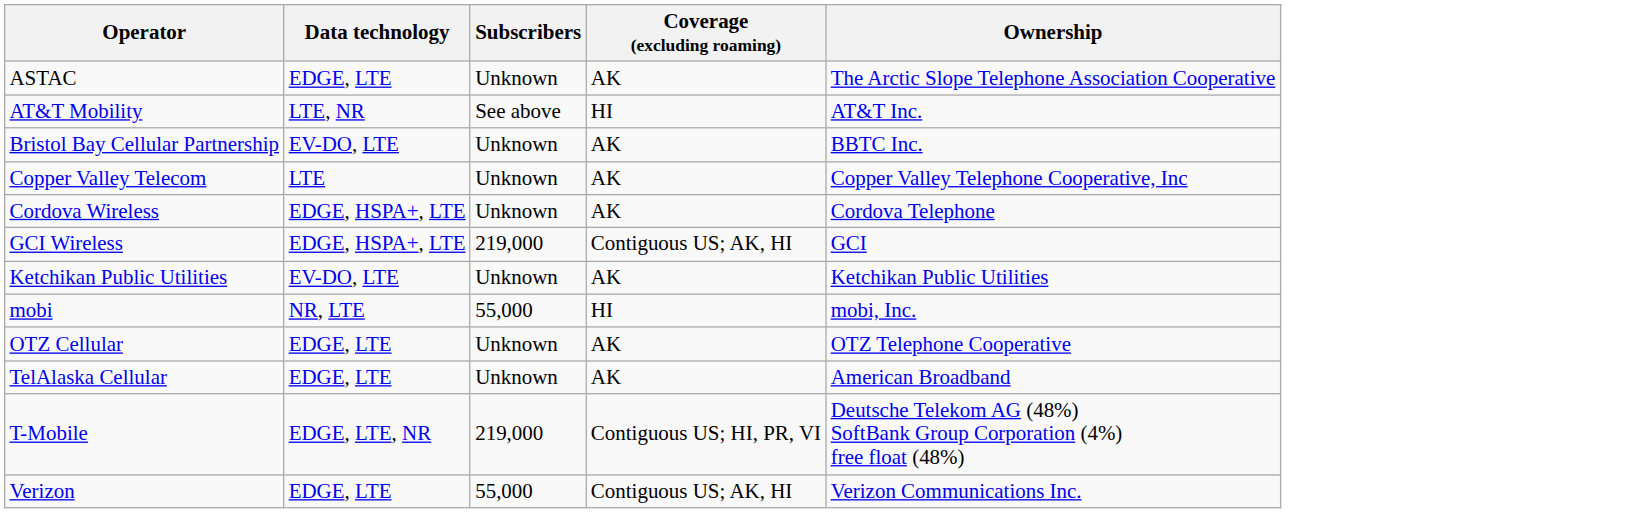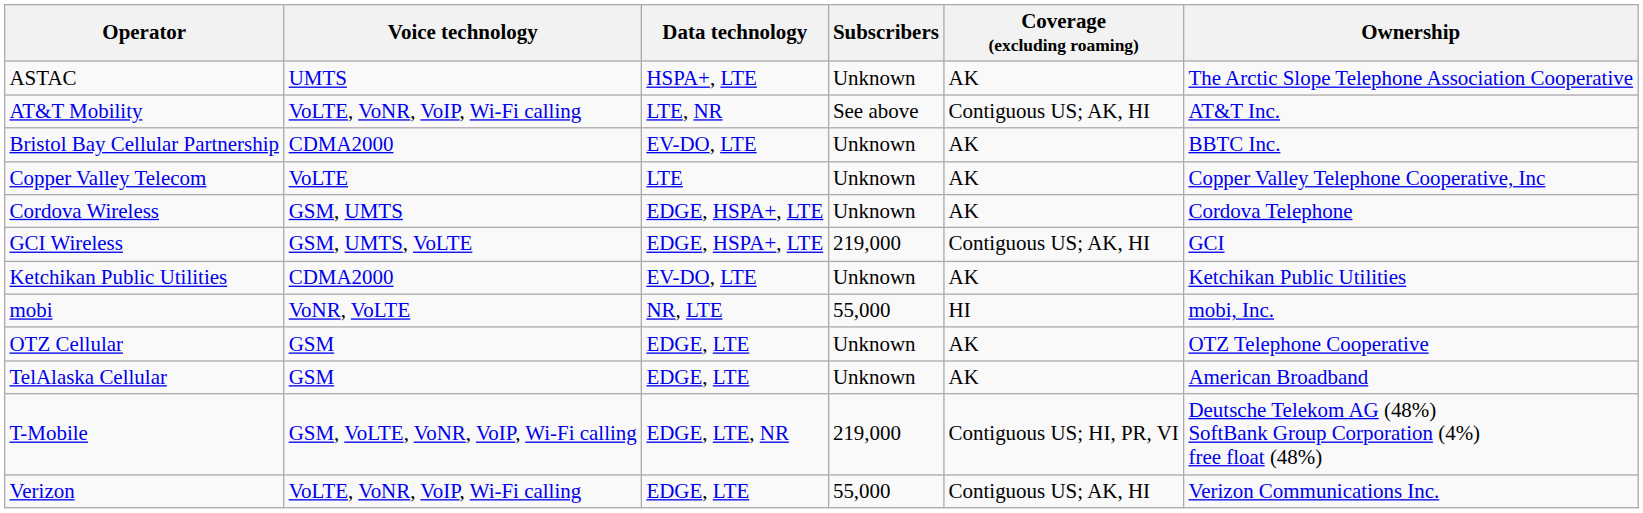 <table class="toccolours sortable wikitable">
 <tr>
 <th>Operator</th>
+<th>Voice technology</th>
 <th>Data technology</th>
 <th data-sort-type="number">Subscribers</th>
 <th>Coverage <br><small>(excluding roaming)</small></th>
 <th>Ownership</th>
 </tr>
 <tr>
 <td>ASTAC</td>
-<td><a href='#'>EDGE</a>, <a href='#'>LTE</a></td>
+<td><a href='#'>UMTS</a></td>
+<td><a href='#'>HSPA+</a>, <a href='#'>LTE</a></td>
 <td>Unknown</td>
 <td>AK</td>
 <td><a href='#'>The Arctic Slope Telephone Association Cooperative</a></td>
 </tr>
 <tr>
 <td><a href='#'>AT&T Mobility</a></td>
+<td><a href='#'>VoLTE</a>, <a href='#'>VoNR</a>, <a href='#'>VoIP</a>, <a href='#'>Wi-Fi calling</a></td>
 <td><a href='#'>LTE</a>, <a href='#'>NR</a></td>
 <td>See above</td>
-<td>HI</td>
+<td>Contiguous US; AK, HI</td>
 <td><a href='#'>AT&T Inc.</a></td>
 </tr>
 <tr>
 <td><a href='#'>Bristol Bay Cellular Partnership</a></td>
+<td><a href='#'>CDMA2000</a></td>
 <td><a href='#'>EV-DO</a>, <a href='#'>LTE</a></td>
 <td>Unknown</td>
 <td>AK</td>
 <td><a href='#'>BBTC Inc.</a></td>
 </tr>
 <tr>
 <td><a href='#'>Copper Valley Telecom</a></td>
+<td><a href='#'>VoLTE</a></td>
 <td><a href='#'>LTE</a></td>
 <td>Unknown</td>
 <td>AK</td>
 <td><a href='#'>Copper Valley Telephone Cooperative, Inc</a></td>
 </tr>
 <tr>
 <td><a href='#'>Cordova Wireless</a></td>
+<td><a href='#'>GSM</a>, <a href='#'>UMTS</a></td>
 <td><a href='#'>EDGE</a>, <a href='#'>HSPA+</a>, <a href='#'>LTE</a></td>
 <td>Unknown</td>
 <td>AK</td>
 <td><a href='#'>Cordova Telephone</a></td>
 </tr>
 <tr>
 <td><a href='#'>GCI Wireless</a></td>
+<td><a href='#'>GSM</a>, <a href='#'>UMTS</a>, <a href='#'>VoLTE</a></td>
 <td><a href='#'>EDGE</a>, <a href='#'>HSPA+</a>, <a href='#'>LTE</a></td>
 <td>219,000</td>
 <td>Contiguous US; AK, HI</td>
 <td><a href='#'>GCI</a></td>
 </tr>
 <tr>
 <td><a href='#'>Ketchikan Public Utilities</a></td>
+<td><a href='#'>CDMA2000</a></td>
 <td><a href='#'>EV-DO</a>, <a href='#'>LTE</a></td>
 <td>Unknown</td>
 <td>AK</td>
 <td><a href='#'>Ketchikan Public Utilities</a></td>
 </tr>
 <tr>
 <td><a href='#'>mobi</a></td>
+<td><a href='#'>VoNR</a>, <a href='#'>VoLTE</a></td>
 <td><a href='#'>NR</a>, <a href='#'>LTE</a></td>
 <td>55,000</td>
 <td>HI</td>
 <td><a href='#'>mobi, Inc.</a></td>
 </tr>
 <tr>
 <td><a href='#'>OTZ Cellular</a></td>
+<td><a href='#'>GSM</a></td>
 <td><a href='#'>EDGE</a>, <a href='#'>LTE</a></td>
 <td>Unknown</td>
 <td>AK</td>
 <td><a href='#'>OTZ Telephone Cooperative</a></td>
 </tr>
 <tr>
 <td><a href='#'>TelAlaska Cellular</a></td>
+<td><a href='#'>GSM</a></td>
 <td><a href='#'>EDGE</a>, <a href='#'>LTE</a></td>
 <td>Unknown</td>
 <td>AK</td>
 <td><a href='#'>American Broadband</a></td>
 </tr>
 <tr>
 <td><a href='#'>T-Mobile</a></td>
+<td><a href='#'>GSM</a>, <a href='#'>VoLTE</a>, <a href='#'>VoNR</a>, <a href='#'>VoIP</a>, <a href='#'>Wi-Fi calling</a></td>
 <td><a href='#'>EDGE</a>, <a href='#'>LTE</a>, <a href='#'>NR</a></td>
 <td>219,000</td>
 <td>Contiguous US; HI, PR, VI</td>
 <td><a href='#'>Deutsche Telekom AG</a> (48%)<br><a href='#'>SoftBank Group Corporation</a> (4%)<br><a href='#'>free float</a> (48%)</td>
 </tr>
 <tr>
 <td><a href='#'>Verizon</a></td>
+<td><a href='#'>VoLTE</a>, <a href='#'>VoNR</a>, <a href='#'>VoIP</a>, <a href='#'>Wi-Fi calling</a></td>
 <td><a href='#'>EDGE</a>, <a href='#'>LTE</a></td>
 <td>55,000</td>
 <td>Contiguous US; AK, HI</td>
 <td><a href='#'>Verizon Communications Inc.</a></td>
 </tr>
 </table>
